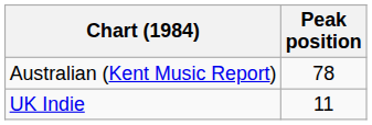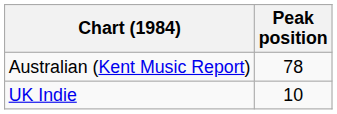 <table class="wikitable">
 <tr>
 <th>Chart (1984)</th>
 <th>Peak<br>position</th>
 </tr>
 <tr>
 <td>Australian (<a href='#'>Kent Music Report</a>)</td>
 <td align="center">78</td>
 </tr>
 <tr>
 <td><a href='#'>UK Indie</a></td>
-<td align="center">11</td>
+<td align="center">10</td>
 </tr>
 </table>
